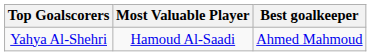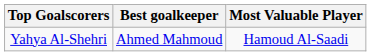 <table class="wikitable" style="text-align: center; margin: 0 auto;">
 <tr>
 <th>Top Goalscorers</th>
+<th>Best goalkeeper</th>
 <th>Most Valuable Player</th>
-<th>Best goalkeeper</th>
 </tr>
 <tr>
 <td> <a href='#'>Yahya Al-Shehri</a></td>
+<td> <a href='#'>Ahmed Mahmoud</a></td>
 <td> <a href='#'>Hamoud Al-Saadi</a></td>
-<td> <a href='#'>Ahmed Mahmoud</a></td>
 </tr>
 </table>
